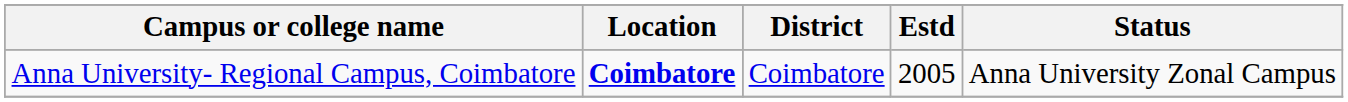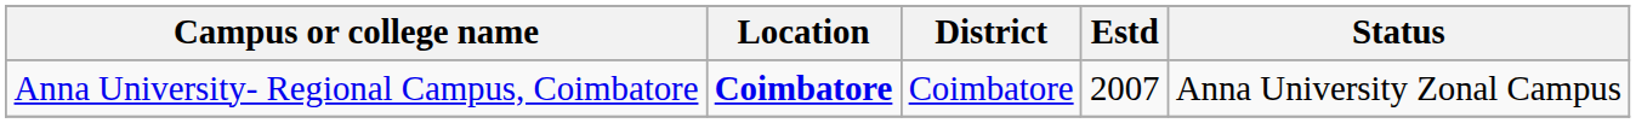 <table class="wikitable sortable">
 <tr>
 </tr>
 <tr>
 <th>Campus or college name</th>
 <th>Location</th>
 <th>District</th>
 <th>Estd</th>
 <th>Status</th>
 </tr>
 <tr>
 <td><a href='#'>Anna University- Regional Campus, Coimbatore</a></td>
 <td><strong><a href='#'>Coimbatore</a></strong></td>
 <td><a href='#'>Coimbatore</a></td>
-<td>2005</td>
+<td>2007</td>
 <td>Anna University Zonal Campus</td>
 </tr>
 <tr>
 </tr>
 </table>
